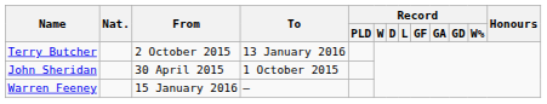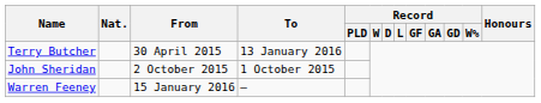 <table class="wikitable" style="text-align: center">
 <tr>
 <th rowspan="2">Name</th>
 <th rowspan="2">Nat.</th>
 <th rowspan="2">From</th>
 <th rowspan="2">To</th>
 <th colspan="8">Record</th>
 <th rowspan="2">Honours</th>
 </tr>
 <tr>
 <th>PLD</th>
 <th>W</th>
 <th>D</th>
 <th>L</th>
 <th>GF</th>
 <th>GA</th>
 <th>GD</th>
 <th>W%</th>
 </tr>
 <tr>
 <td align="left"><a href='#'>Terry Butcher</a></td>
 <td></td>
-<td align="left">2 October 2015</td>
+<td align="left">30 April 2015</td>
 <td align="left">13 January 2016<br></td>
 <td></td>
 </tr>
 <tr>
 <td align="left"><a href='#'>John Sheridan</a></td>
 <td></td>
-<td align="left">30 April 2015</td>
+<td align="left">2 October 2015</td>
 <td align="left">1 October 2015<br></td>
 <td></td>
 </tr>
 <tr>
 <td align="left"><a href='#'>Warren Feeney</a></td>
 <td></td>
 <td align="left">15 January 2016</td>
 <td align="left">–<br></td>
 <td></td>
 </tr>
 </table>
